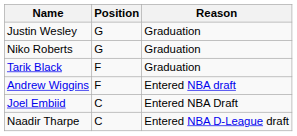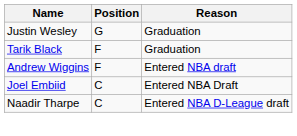 <table class="wikitable">
 <tr>
 <th>Name</th>
 <th>Position</th>
 <th>Reason</th>
 </tr>
 <tr>
 <td>Justin Wesley</td>
-<td>G</td>
-<td>Graduation</td>
-</tr>
-<tr>
-<td>Niko Roberts</td>
 <td>G</td>
 <td>Graduation</td>
 </tr>
 <tr>
 <td><a href='#'>Tarik Black</a></td>
 <td>F</td>
 <td>Graduation</td>
 </tr>
 <tr>
 <td><a href='#'>Andrew Wiggins</a></td>
 <td>F</td>
 <td>Entered <a href='#'>NBA draft</a></td>
 </tr>
 <tr>
 <td><a href='#'>Joel Embiid</a></td>
 <td>C</td>
 <td>Entered NBA Draft</td>
 </tr>
 <tr>
 <td>Naadir Tharpe</td>
 <td>C</td>
 <td>Entered <a href='#'>NBA D-League</a> draft</td>
 </tr>
 </table>
